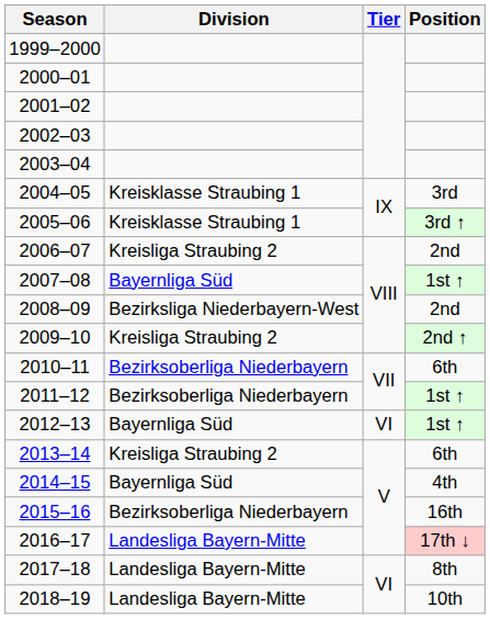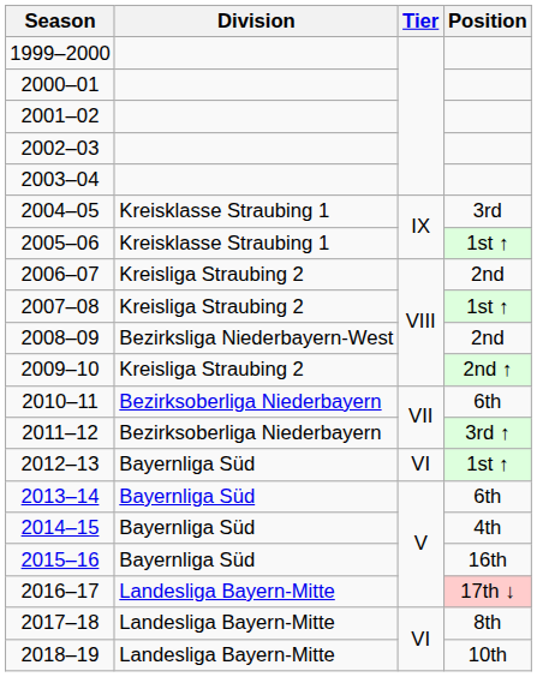 <table class="wikitable">
 <tr>
 <th>Season</th>
 <th>Division</th>
 <th><a href='#'>Tier</a></th>
 <th>Position</th>
 </tr>
 <tr align="center">
 <td>1999–2000</td>
 <td align="left"></td>
 <td rowspan=5></td>
 <td></td>
 </tr>
 <tr align="center">
 <td>2000–01</td>
 <td align="left"></td>
 <td></td>
 </tr>
 <tr align="center">
 <td>2001–02</td>
 <td align="left"></td>
 <td></td>
 </tr>
 <tr align="center">
 <td>2002–03</td>
 <td align="left"></td>
 <td></td>
 </tr>
 <tr align="center">
 <td>2003–04</td>
 <td align="left"></td>
 <td></td>
 </tr>
 <tr align="center">
 <td>2004–05</td>
 <td align="left">Kreisklasse Straubing 1</td>
 <td rowspan=2>IX</td>
 <td>3rd</td>
 </tr>
 <tr align="center">
 <td>2005–06</td>
 <td align="left">Kreisklasse Straubing 1</td>
-<td bgcolor="#ddffdd">3rd ↑</td>
+<td bgcolor="#ddffdd">1st ↑</td>
 </tr>
 <tr align="center">
 <td>2006–07</td>
 <td align="left">Kreisliga Straubing 2</td>
 <td rowspan=4>VIII</td>
 <td>2nd</td>
 </tr>
 <tr align="center">
 <td>2007–08</td>
-<td align="left"><a href='#'>Bayernliga Süd</a></td>
+<td align="left">Kreisliga Straubing 2</td>
 <td bgcolor="#ddffdd">1st ↑</td>
 </tr>
 <tr align="center">
 <td>2008–09</td>
 <td align="left">Bezirksliga Niederbayern-West</td>
 <td>2nd</td>
 </tr>
 <tr align="center">
 <td>2009–10</td>
 <td align="left">Kreisliga Straubing 2</td>
 <td bgcolor="#ddffdd">2nd ↑</td>
 </tr>
 <tr align="center">
 <td>2010–11</td>
 <td align="left"><a href='#'>Bezirksoberliga Niederbayern</a></td>
 <td rowspan=2>VII</td>
 <td>6th</td>
 </tr>
 <tr align="center">
 <td>2011–12</td>
 <td align="left">Bezirksoberliga Niederbayern</td>
-<td bgcolor="#ddffdd">1st ↑</td>
+<td bgcolor="#ddffdd">3rd ↑</td>
 </tr>
 <tr align="center">
 <td>2012–13</td>
 <td align="left">Bayernliga Süd</td>
 <td>VI</td>
 <td bgcolor="#ddffdd">1st ↑</td>
 </tr>
 <tr align="center">
 <td><a href='#'>2013–14</a></td>
-<td align="left">Kreisliga Straubing 2</td>
+<td align="left"><a href='#'>Bayernliga Süd</a></td>
 <td rowspan=4>V</td>
 <td>6th</td>
 </tr>
 <tr align="center">
 <td><a href='#'>2014–15</a></td>
 <td align="left">Bayernliga Süd</td>
 <td>4th</td>
 </tr>
 <tr align="center">
 <td><a href='#'>2015–16</a></td>
-<td align="left">Bezirksoberliga Niederbayern</td>
+<td align="left">Bayernliga Süd</td>
 <td>16th</td>
 </tr>
 <tr align="center">
 <td>2016–17</td>
 <td align="left"><a href='#'>Landesliga Bayern-Mitte</a></td>
 <td bgcolor="ffcccc">17th ↓</td>
 </tr>
 <tr align="center">
 <td>2017–18</td>
 <td align="left">Landesliga Bayern-Mitte</td>
 <td rowspan=2>VI</td>
 <td>8th</td>
 </tr>
 <tr align="center">
 <td>2018–19</td>
 <td align="left">Landesliga Bayern-Mitte</td>
 <td>10th</td>
 </tr>
 </table>
